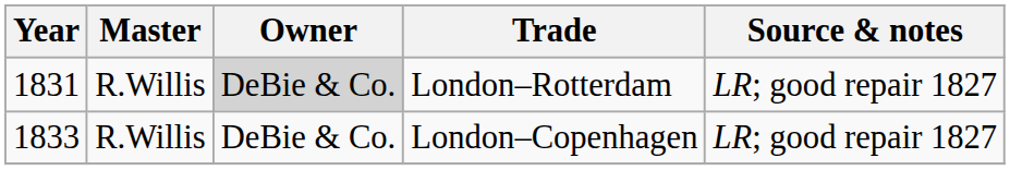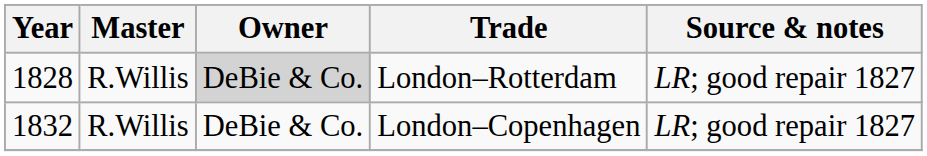 <table class=" wikitable">
 <tr>
 <th>Year</th>
 <th>Master</th>
 <th>Owner</th>
 <th>Trade</th>
 <th>Source & notes</th>
 </tr>
 <tr>
-<td>1831</td>
+<td>1828</td>
 <td>R.Willis</td>
 <td style="background: lightgrey;">DeBie & Co.</td>
 <td>London–Rotterdam</td>
 <td><em>LR</em>; good repair 1827</td>
 </tr>
 <tr>
-<td>1833</td>
+<td>1832</td>
 <td>R.Willis</td>
 <td>DeBie & Co.</td>
 <td>London–Copenhagen</td>
 <td><em>LR</em>; good repair 1827</td>
 </tr>
 <tr>
 </tr>
 </table>
